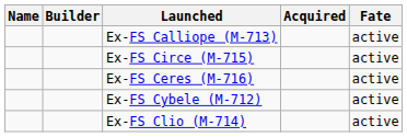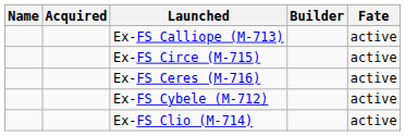 <table class="wikitable">
 <tr>
 <th>Name</th>
+<th>Acquired</th>
+<th>Launched</th>
 <th>Builder</th>
-<th>Launched</th>
-<th>Acquired</th>
 <th>Fate</th>
 </tr>
 <tr>
 <td></td>
 <td></td>
 <td>Ex-<a href='#'>FS Calliope (M-713)</a></td>
 <td></td>
 <td>active</td>
 </tr>
 <tr>
 <td></td>
 <td></td>
 <td>Ex-<a href='#'>FS Circe (M-715)</a></td>
 <td></td>
 <td>active</td>
 </tr>
 <tr>
 <td></td>
 <td></td>
 <td>Ex-<a href='#'>FS Ceres (M-716)</a></td>
 <td></td>
 <td>active</td>
 </tr>
 <tr>
 <td></td>
 <td></td>
 <td>Ex-<a href='#'>FS Cybele (M-712)</a></td>
 <td></td>
 <td>active</td>
 </tr>
 <tr>
 <td></td>
 <td></td>
 <td>Ex-<a href='#'>FS Clio (M-714)</a></td>
 <td></td>
 <td>active</td>
 </tr>
 </table>
